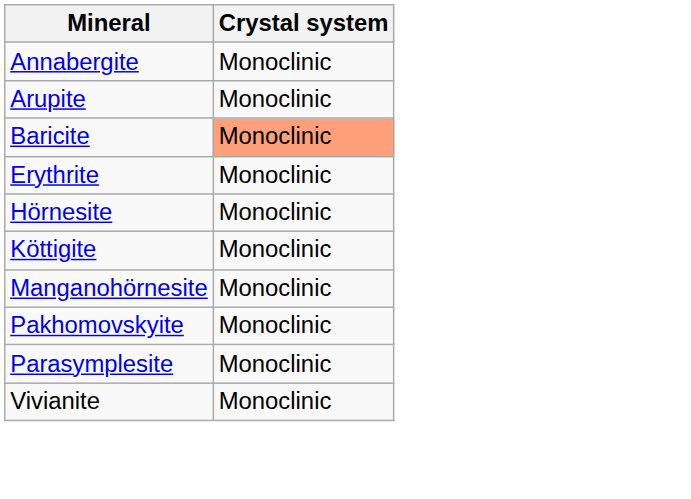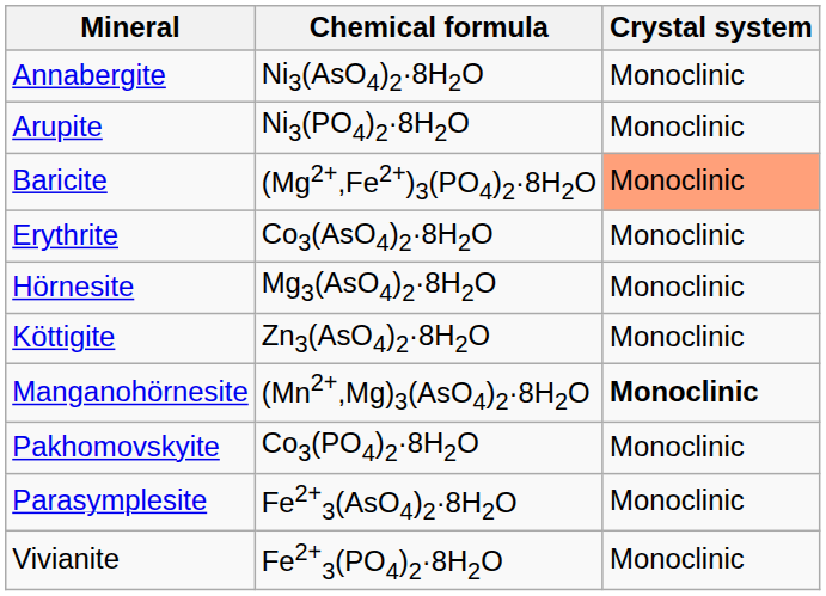 <table class="wikitable">
 <tr>
 <th>Mineral</th>
+<th>Chemical formula</th>
 <th>Crystal system</th>
 </tr>
 <tr>
 <td><a href='#'>Annabergite</a></td>
+<td>Ni<sub>3</sub>(AsO<sub>4</sub>)<sub>2</sub>·8H<sub>2</sub>O</td>
 <td>Monoclinic</td>
 </tr>
 <tr>
 <td><a href='#'>Arupite</a></td>
+<td>Ni<sub>3</sub>(PO<sub>4</sub>)<sub>2</sub>·8H<sub>2</sub>O</td>
 <td>Monoclinic</td>
 </tr>
 <tr>
 <td><a href='#'>Baricite</a></td>
+<td>(Mg<sup>2+</sup>,Fe<sup>2+</sup>)<sub>3</sub>(PO<sub>4</sub>)<sub>2</sub>·8H<sub>2</sub>O</td>
 <td style="background: lightsalmon;">Monoclinic</td>
 </tr>
 <tr>
 <td><a href='#'>Erythrite</a></td>
+<td>Co<sub>3</sub>(AsO<sub>4</sub>)<sub>2</sub>·8H<sub>2</sub>O</td>
 <td>Monoclinic</td>
 </tr>
 <tr>
 <td><a href='#'>Hörnesite</a></td>
+<td>Mg<sub>3</sub>(AsO<sub>4</sub>)<sub>2</sub>·8H<sub>2</sub>O</td>
 <td>Monoclinic</td>
 </tr>
 <tr>
 <td><a href='#'>Köttigite</a></td>
+<td>Zn<sub>3</sub>(AsO<sub>4</sub>)<sub>2</sub>·8H<sub>2</sub>O</td>
 <td>Monoclinic</td>
 </tr>
 <tr>
 <td><a href='#'>Manganohörnesite</a></td>
-<td>Monoclinic</td>
+<td>(Mn<sup>2+</sup>,Mg)<sub>3</sub>(AsO<sub>4</sub>)<sub>2</sub>·8H<sub>2</sub>O</td>
+<td><strong>Monoclinic</strong></td>
 </tr>
 <tr>
 <td><a href='#'>Pakhomovskyite</a></td>
+<td>Co<sub>3</sub>(PO<sub>4</sub>)<sub>2</sub>·8H<sub>2</sub>O</td>
 <td>Monoclinic</td>
 </tr>
 <tr>
 <td><a href='#'>Parasymplesite</a></td>
+<td>Fe<sup>2+</sup><sub>3</sub>(AsO<sub>4</sub>)<sub>2</sub>·8H<sub>2</sub>O</td>
 <td>Monoclinic</td>
 </tr>
 <tr>
 <td>Vivianite</td>
+<td>Fe<sup>2+</sup><sub>3</sub>(PO<sub>4</sub>)<sub>2</sub>·8H<sub>2</sub>O</td>
 <td>Monoclinic</td>
 </tr>
 </table>
